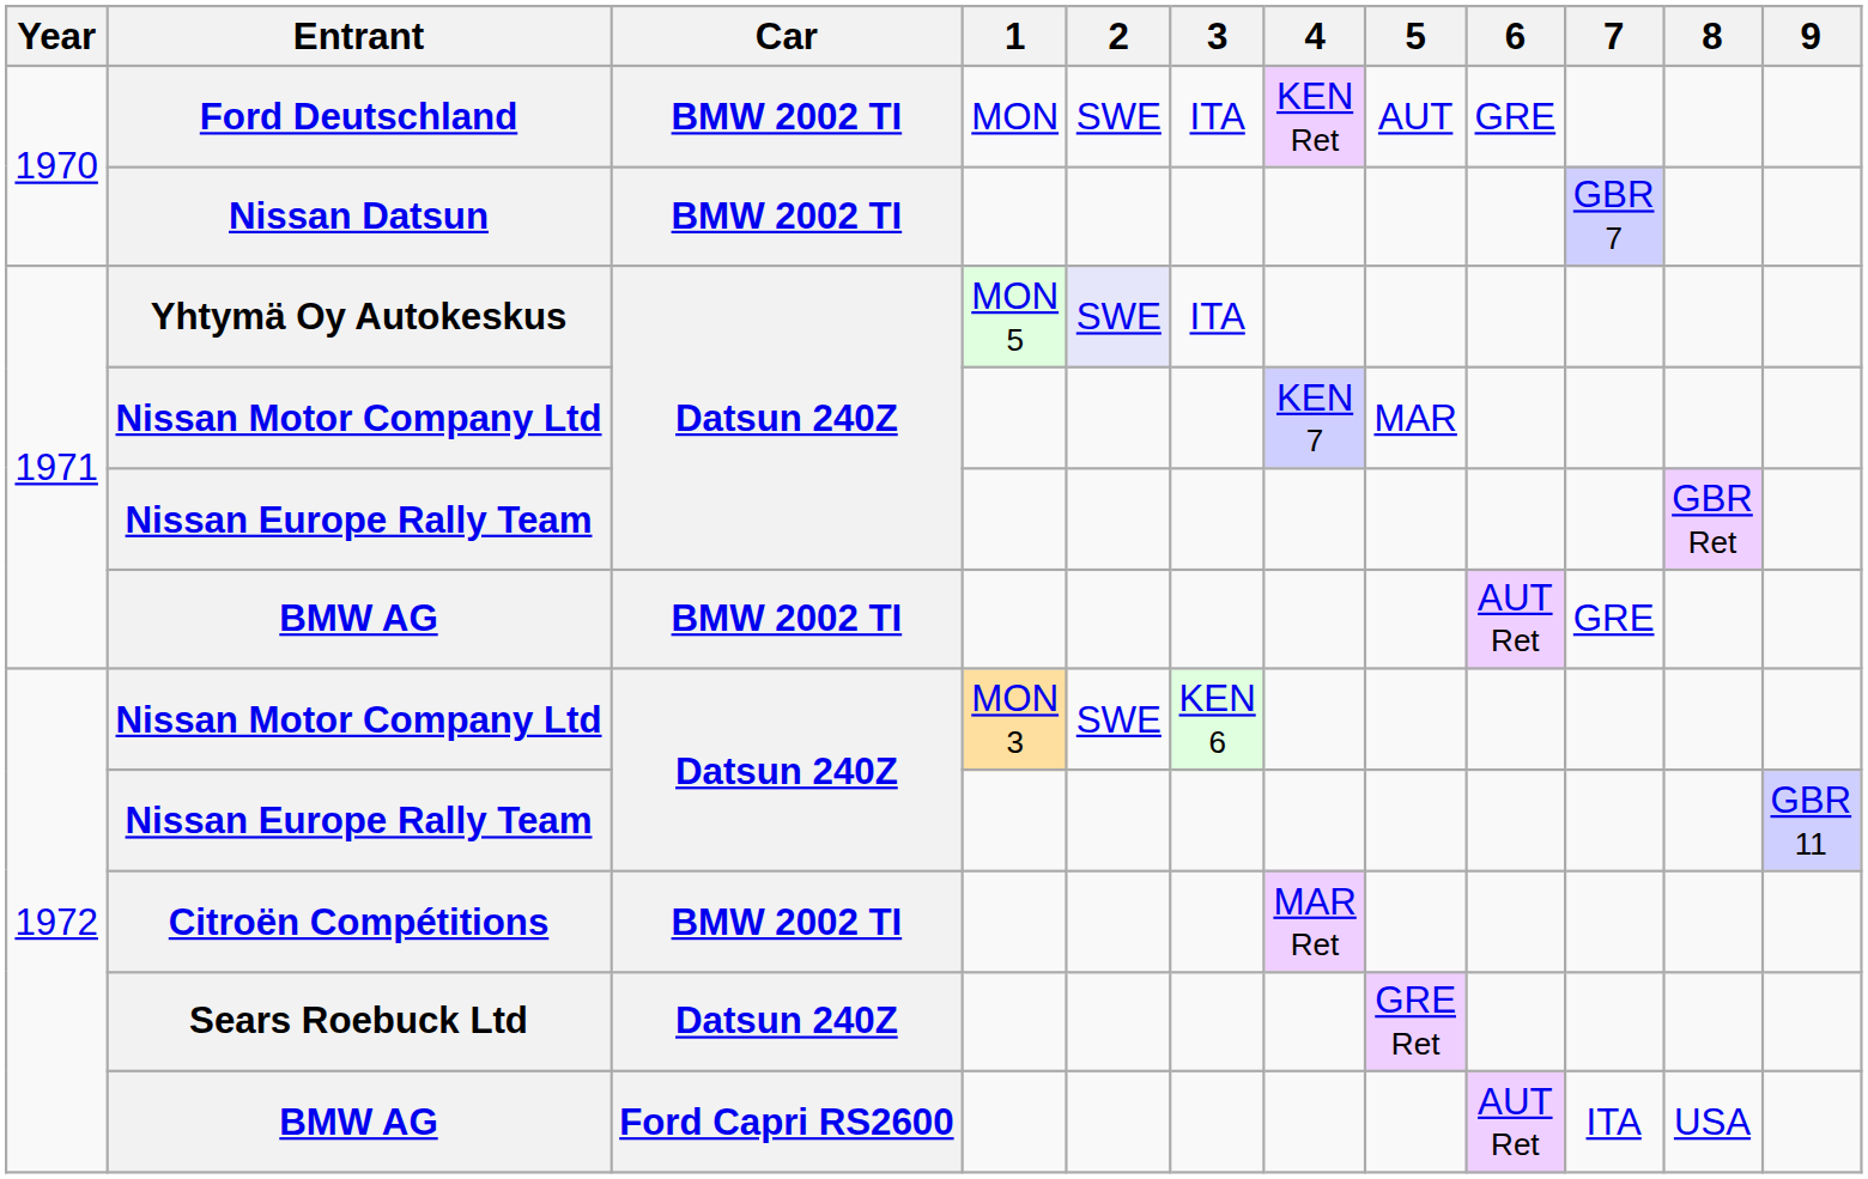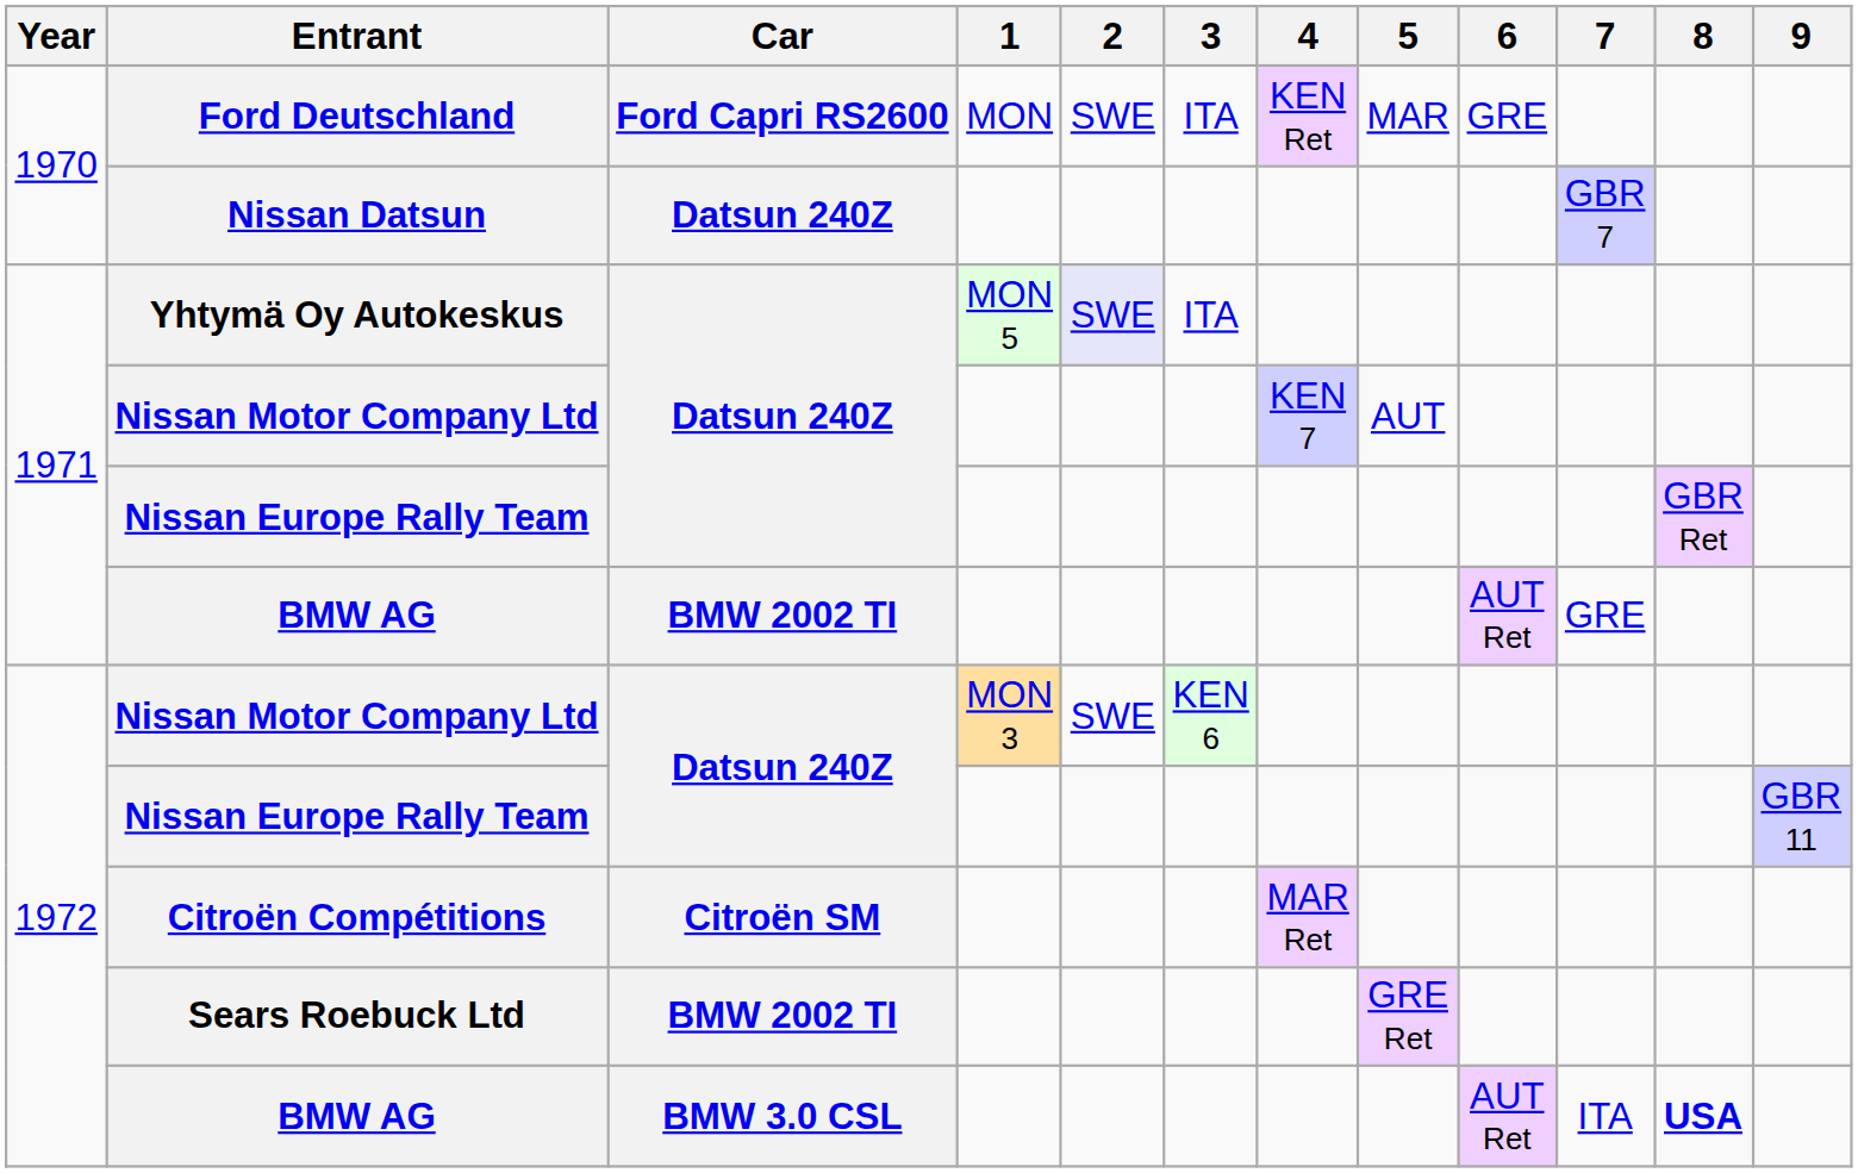 <table class="wikitable" style="text-align:center; font-size:90%;">
 <tr>
 <th>Year</th>
 <th>Entrant</th>
 <th>Car</th>
 <th>1</th>
 <th>2</th>
 <th>3</th>
 <th>4</th>
 <th>5</th>
 <th>6</th>
 <th>7</th>
 <th>8</th>
 <th>9</th>
 </tr>
 <tr>
 <td rowspan=2><a href='#'>1970</a></td>
 <th><a href='#'>Ford Deutschland</a></th>
-<th><a href='#'>BMW 2002 TI</a></th>
+<th><a href='#'>Ford Capri RS2600</a></th>
 <td><a href='#'>MON</a></td>
 <td><a href='#'>SWE</a></td>
 <td><a href='#'>ITA</a></td>
 <td style="background:#EFCFFF;"><a href='#'>KEN</a><br><small>Ret</small></td>
-<td><a href='#'>AUT</a></td>
+<td><a href='#'>MAR</a></td>
 <td><a href='#'>GRE</a></td>
 <td></td>
 <td></td>
 <td></td>
 </tr>
 <tr>
 <th><a href='#'>Nissan Datsun</a></th>
-<th><a href='#'>BMW 2002 TI</a></th>
+<th><a href='#'>Datsun 240Z</a></th>
 <td></td>
 <td></td>
 <td></td>
 <td></td>
 <td></td>
 <td></td>
 <td style="background:#CFCFFF;"><a href='#'>GBR</a><br><small>7</small></td>
 <td></td>
 <td></td>
 </tr>
 <tr>
 <td rowspan=4><a href='#'>1971</a></td>
 <th>Yhtymä Oy Autokeskus</th>
 <th rowspan=3><a href='#'>Datsun 240Z</a></th>
 <td style="background:#DFFFDF;"><a href='#'>MON</a><br><small>5</small></td>
 <td style="background: lavender;"><a href='#'>SWE</a></td>
 <td><a href='#'>ITA</a></td>
 <td></td>
 <td></td>
 <td></td>
 <td></td>
 <td></td>
 <td></td>
 </tr>
 <tr>
 <th><a href='#'>Nissan Motor Company Ltd</a></th>
 <td></td>
 <td></td>
 <td></td>
 <td style="background:#CFCFFF;"><a href='#'>KEN</a><br><small>7</small></td>
-<td><a href='#'>MAR</a></td>
+<td><a href='#'>AUT</a></td>
 <td></td>
 <td></td>
 <td></td>
 <td></td>
 </tr>
 <tr>
 <th><a href='#'>Nissan Europe Rally Team</a></th>
 <td></td>
 <td></td>
 <td></td>
 <td></td>
 <td></td>
 <td></td>
 <td></td>
 <td style="background:#EFCFFF;"><a href='#'>GBR</a><br><small>Ret</small></td>
 <td></td>
 </tr>
 <tr>
 <th><a href='#'>BMW AG</a></th>
 <th><a href='#'>BMW 2002 TI</a></th>
 <td></td>
 <td></td>
 <td></td>
 <td></td>
 <td></td>
 <td style="background:#EFCFFF;"><a href='#'>AUT</a><br><small>Ret</small></td>
 <td><a href='#'>GRE</a></td>
 <td></td>
 <td></td>
 </tr>
 <tr>
 <td rowspan=5><a href='#'>1972</a></td>
 <th><a href='#'>Nissan Motor Company Ltd</a></th>
 <th rowspan=2><a href='#'>Datsun 240Z</a></th>
 <td style="background:#FFDF9F;"><a href='#'>MON</a><br><small>3</small></td>
 <td><a href='#'>SWE</a></td>
 <td style="background:#DFFFDF;"><a href='#'>KEN</a><br><small>6</small></td>
 <td></td>
 <td></td>
 <td></td>
 <td></td>
 <td></td>
 <td></td>
 </tr>
 <tr>
 <th><a href='#'>Nissan Europe Rally Team</a></th>
 <td></td>
 <td></td>
 <td></td>
 <td></td>
 <td></td>
 <td></td>
 <td></td>
 <td></td>
 <td style="background:#CFCFFF;"><a href='#'>GBR</a><br><small>11</small></td>
 </tr>
 <tr>
 <th><a href='#'>Citroën Compétitions</a></th>
-<th><a href='#'>BMW 2002 TI</a></th>
+<th><a href='#'>Citroën SM</a></th>
 <td></td>
 <td></td>
 <td></td>
 <td style="background:#EFCFFF;"><a href='#'>MAR</a><br><small>Ret</small></td>
 <td></td>
 <td></td>
 <td></td>
 <td></td>
 <td></td>
 </tr>
 <tr>
 <th>Sears Roebuck Ltd</th>
-<th><a href='#'>Datsun 240Z</a></th>
+<th><a href='#'>BMW 2002 TI</a></th>
 <td></td>
 <td></td>
 <td></td>
 <td></td>
 <td style="background:#EFCFFF;"><a href='#'>GRE</a><br><small>Ret</small></td>
 <td></td>
 <td></td>
 <td></td>
 <td></td>
 </tr>
 <tr>
 <th><a href='#'>BMW AG</a></th>
-<th><a href='#'>Ford Capri RS2600</a></th>
+<th><a href='#'>BMW 3.0 CSL</a></th>
 <td></td>
 <td></td>
 <td></td>
 <td></td>
 <td></td>
 <td style="background:#EFCFFF;"><a href='#'>AUT</a><br><small>Ret</small></td>
 <td><a href='#'>ITA</a></td>
-<td><a href='#'>USA</a></td>
+<td><strong><a href='#'>USA</a></strong></td>
 <td></td>
 </tr>
 </table>
